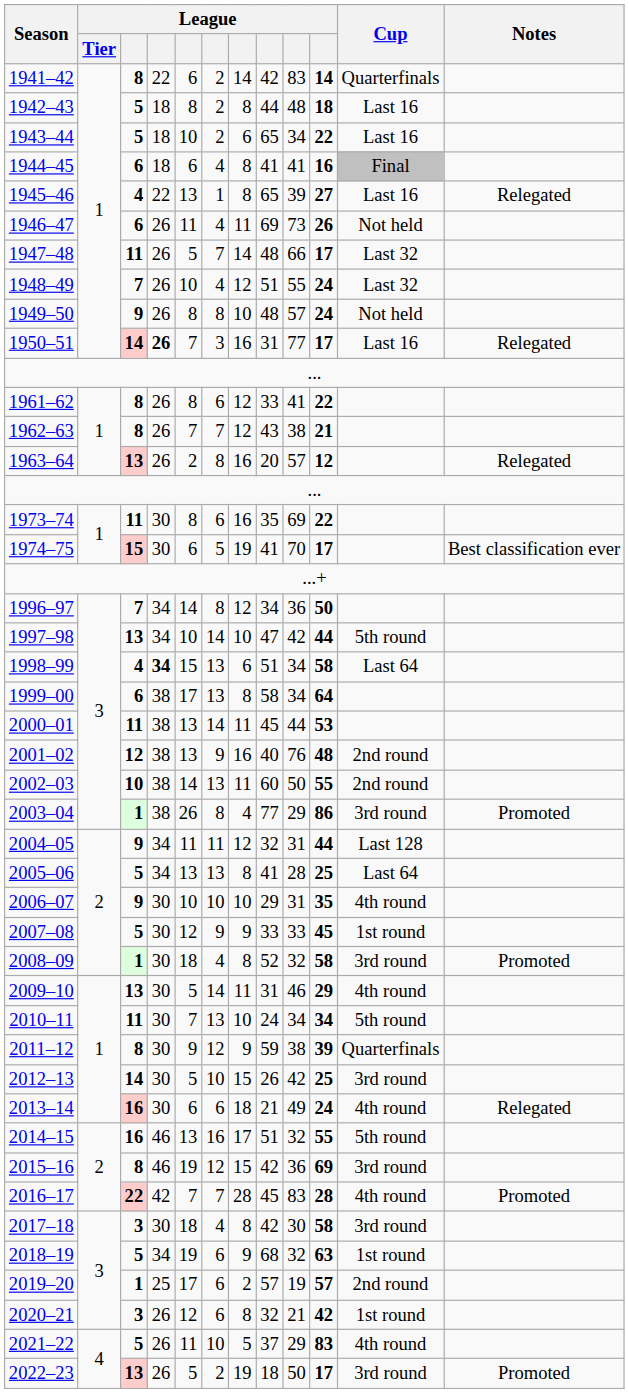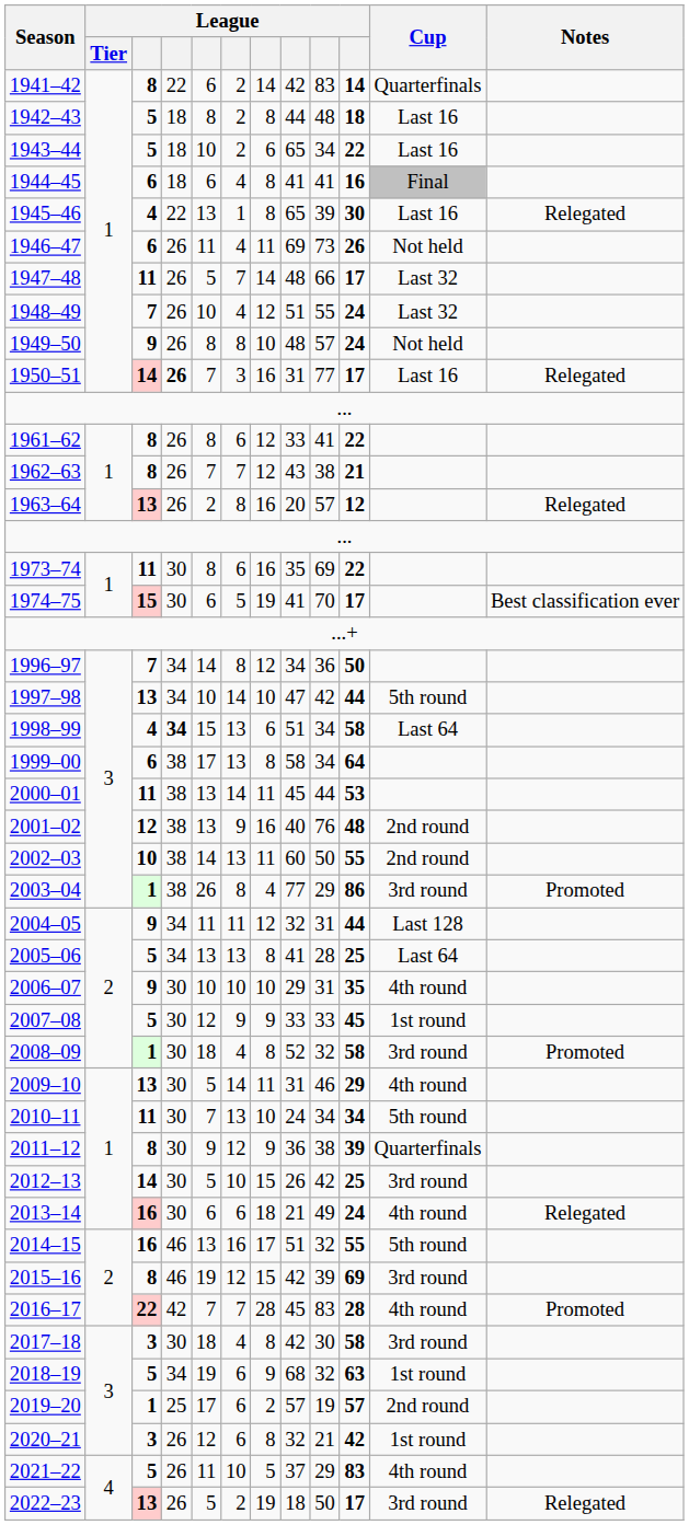 <table class="wikitable" style="text-align: center;">
 <tr style="background:#efefef;">
 <th scope=col rowspan="2">Season</th>
 <th scope=col colspan="9" class=unsortable>League</th>
 <th scope=col rowspan="2"><a href='#'>Cup</a></th>
 <th scope=col rowspan="2">Notes</th>
 </tr>
 <tr>
 <th><a href='#'>Tier</a></th>
 <th></th>
 <th></th>
 <th></th>
 <th></th>
 <th></th>
 <th></th>
 <th></th>
 <th></th>
 </tr>
 <tr>
 <td><a href='#'>1941–42</a></td>
 <td scope=col rowspan="10">1</td>
 <td align=right><strong>8</strong></td>
 <td align=right>22</td>
 <td align=right>6</td>
 <td align=right>2</td>
 <td align=right>14</td>
 <td align=right>42</td>
 <td align=right>83</td>
 <td align=right><strong>14</strong></td>
 <td>Quarterfinals</td>
 <td></td>
 </tr>
 <tr>
 <td><a href='#'>1942–43</a></td>
 <td align=right><strong>5</strong></td>
 <td align=right>18</td>
 <td align=right>8</td>
 <td align=right>2</td>
 <td align=right>8</td>
 <td align=right>44</td>
 <td align=right>48</td>
 <td align=right><strong>18</strong></td>
 <td>Last 16</td>
 <td></td>
 </tr>
 <tr>
 <td><a href='#'>1943–44</a></td>
 <td align=right><strong>5</strong></td>
 <td align=right>18</td>
 <td align=right>10</td>
 <td align=right>2</td>
 <td align=right>6</td>
 <td align=right>65</td>
 <td align=right>34</td>
 <td align=right><strong>22</strong></td>
 <td>Last 16</td>
 <td></td>
 </tr>
 <tr>
 <td><a href='#'>1944–45</a></td>
 <td align=right><strong>6</strong></td>
 <td align=right>18</td>
 <td align=right>6</td>
 <td align=right>4</td>
 <td align=right>8</td>
 <td align=right>41</td>
 <td align=right>41</td>
 <td align=right><strong>16</strong></td>
 <td bgcolor="silver">Final</td>
 <td></td>
 </tr>
 <tr>
 <td><a href='#'>1945–46</a></td>
 <td align=right><strong>4</strong></td>
 <td align=right>22</td>
 <td align=right>13</td>
 <td align=right>1</td>
 <td align=right>8</td>
 <td align=right>65</td>
 <td align=right>39</td>
-<td align=right><strong>27</strong></td>
+<td align=right><strong>30</strong></td>
 <td>Last 16</td>
 <td>Relegated</td>
 </tr>
 <tr>
 <td><a href='#'>1946–47</a></td>
 <td align=right><strong>6</strong></td>
 <td align=right>26</td>
 <td align=right>11</td>
 <td align=right>4</td>
 <td align=right>11</td>
 <td align=right>69</td>
 <td align=right>73</td>
 <td align=right><strong>26</strong></td>
 <td>Not held</td>
 <td></td>
 </tr>
 <tr>
 <td><a href='#'>1947–48</a></td>
 <td align=right><strong>11</strong></td>
 <td align=right>26</td>
 <td align=right>5</td>
 <td align=right>7</td>
 <td align=right>14</td>
 <td align=right>48</td>
 <td align=right>66</td>
 <td align=right><strong>17</strong></td>
 <td>Last 32</td>
 <td></td>
 </tr>
 <tr>
 <td><a href='#'>1948–49</a></td>
 <td align=right><strong>7</strong></td>
 <td align=right>26</td>
 <td align=right>10</td>
 <td align=right>4</td>
 <td align=right>12</td>
 <td align=right>51</td>
 <td align=right>55</td>
 <td align=right><strong>24</strong></td>
 <td>Last 32</td>
 <td></td>
 </tr>
 <tr>
 <td><a href='#'>1949–50</a></td>
 <td align=right><strong>9</strong></td>
 <td align=right>26</td>
 <td align=right>8</td>
 <td align=right>8</td>
 <td align=right>10</td>
 <td align=right>48</td>
 <td align=right>57</td>
 <td align=right><strong>24</strong></td>
 <td>Not held</td>
 <td></td>
 </tr>
 <tr>
 <td><a href='#'>1950–51</a></td>
 <td align=right bgcolor="#FFCCCC"> <strong>14</strong></td>
 <td align=right><strong>26</strong></td>
 <td align=right>7</td>
 <td align=right>3</td>
 <td align=right>16</td>
 <td align=right>31</td>
 <td align=right>77</td>
 <td align=right><strong>17</strong></td>
 <td>Last 16</td>
 <td>Relegated</td>
 </tr>
 <tr>
 <td colspan="12" style="text-align:center;">...</td>
 </tr>
 <tr>
 <td><a href='#'>1961–62</a></td>
 <td scope=col rowspan="3">1</td>
 <td align=right><strong>8</strong></td>
 <td align=right>26</td>
 <td align=right>8</td>
 <td align=right>6</td>
 <td align=right>12</td>
 <td align=right>33</td>
 <td align=right>41</td>
 <td align=right><strong>22</strong></td>
 <td></td>
 <td></td>
 </tr>
 <tr>
 <td><a href='#'>1962–63</a></td>
 <td align=right><strong>8</strong></td>
 <td align=right>26</td>
 <td align=right>7</td>
 <td align=right>7</td>
 <td align=right>12</td>
 <td align=right>43</td>
 <td align=right>38</td>
 <td align=right><strong>21</strong></td>
 <td></td>
 <td></td>
 </tr>
 <tr>
 <td><a href='#'>1963–64</a></td>
 <td align=right bgcolor="#FFCCCC"> <strong>13</strong></td>
 <td align=right>26</td>
 <td align=right>2</td>
 <td align=right>8</td>
 <td align=right>16</td>
 <td align=right>20</td>
 <td align=right>57</td>
 <td align=right><strong>12</strong></td>
 <td></td>
 <td>Relegated</td>
 </tr>
 <tr>
 <td colspan="12" style="text-align:center;">...</td>
 </tr>
 <tr>
 <td><a href='#'>1973–74</a></td>
 <td scope=col rowspan="2">1</td>
 <td align=right><strong>11</strong></td>
 <td align=right>30</td>
 <td align=right>8</td>
 <td align=right>6</td>
 <td align=right>16</td>
 <td align=right>35</td>
 <td align=right>69</td>
 <td align=right><strong>22</strong></td>
 <td></td>
 <td></td>
 </tr>
 <tr>
 <td><a href='#'>1974–75</a></td>
 <td align=right bgcolor="#FFCCCC"> <strong>15</strong></td>
 <td align=right>30</td>
 <td align=right>6</td>
 <td align=right>5</td>
 <td align=right>19</td>
 <td align=right>41</td>
 <td align=right>70</td>
 <td align=right><strong>17</strong></td>
 <td></td>
 <td>Best classification ever</td>
 </tr>
 <tr>
 <td colspan="12" style="text-align:center;">...+</td>
 </tr>
 <tr>
 <td><a href='#'>1996–97</a></td>
 <td scope=col rowspan="8">3</td>
 <td align=right><strong>7</strong></td>
 <td align=right>34</td>
 <td align=right>14</td>
 <td align=right>8</td>
 <td align=right>12</td>
 <td align=right>34</td>
 <td align=right>36</td>
 <td align=right><strong>50</strong></td>
 <td></td>
 <td></td>
 </tr>
 <tr>
 <td><a href='#'>1997–98</a></td>
 <td align=right><strong>13</strong></td>
 <td align=right>34</td>
 <td align=right>10</td>
 <td align=right>14</td>
 <td align=right>10</td>
 <td align=right>47</td>
 <td align=right>42</td>
 <td align=right><strong>44</strong></td>
 <td>5th round</td>
 <td></td>
 </tr>
 <tr>
 <td><a href='#'>1998–99</a></td>
 <td align=right><strong>4</strong></td>
 <td align=right><strong>34</strong></td>
 <td align=right>15</td>
 <td align=right>13</td>
 <td align=right>6</td>
 <td align=right>51</td>
 <td align=right>34</td>
 <td align=right><strong>58</strong></td>
 <td>Last 64</td>
 <td></td>
 </tr>
 <tr>
 <td><a href='#'>1999–00</a></td>
 <td align=right><strong>6</strong></td>
 <td align=right>38</td>
 <td align=right>17</td>
 <td align=right>13</td>
 <td align=right>8</td>
 <td align=right>58</td>
 <td align=right>34</td>
 <td align=right><strong>64</strong></td>
 <td></td>
 <td></td>
 </tr>
 <tr>
 <td><a href='#'>2000–01</a></td>
 <td align=right><strong>11</strong></td>
 <td align=right>38</td>
 <td align=right>13</td>
 <td align=right>14</td>
 <td align=right>11</td>
 <td align=right>45</td>
 <td align=right>44</td>
 <td align=right><strong>53</strong></td>
 <td></td>
 <td></td>
 </tr>
 <tr>
 <td><a href='#'>2001–02</a></td>
 <td align=right><strong>12</strong></td>
 <td align=right>38</td>
 <td align=right>13</td>
 <td align=right>9</td>
 <td align=right>16</td>
 <td align=right>40</td>
 <td align=right>76</td>
 <td align=right><strong>48</strong></td>
 <td>2nd round</td>
 <td></td>
 </tr>
 <tr>
 <td><a href='#'>2002–03</a></td>
 <td align=right><strong>10</strong></td>
 <td align=right>38</td>
 <td align=right>14</td>
 <td align=right>13</td>
 <td align=right>11</td>
 <td align=right>60</td>
 <td align=right>50</td>
 <td align=right><strong>55</strong></td>
 <td>2nd round</td>
 <td></td>
 </tr>
 <tr>
 <td><a href='#'>2003–04</a></td>
 <td align=right bgcolor="#DDFFDD"> <strong>1</strong></td>
 <td align=right>38</td>
 <td align=right>26</td>
 <td align=right>8</td>
 <td align=right>4</td>
 <td align=right>77</td>
 <td align=right>29</td>
 <td align=right><strong>86</strong></td>
 <td>3rd round</td>
 <td>Promoted</td>
 </tr>
 <tr>
 <td><a href='#'>2004–05</a></td>
 <td scope=col rowspan="5">2</td>
 <td align=right><strong>9</strong></td>
 <td align=right>34</td>
 <td align=right>11</td>
 <td align=right>11</td>
 <td align=right>12</td>
 <td align=right>32</td>
 <td align=right>31</td>
 <td align=right><strong>44</strong></td>
 <td>Last 128</td>
 <td></td>
 </tr>
 <tr>
 <td><a href='#'>2005–06</a></td>
 <td align=right><strong>5</strong></td>
 <td align=right>34</td>
 <td align=right>13</td>
 <td align=right>13</td>
 <td align=right>8</td>
 <td align=right>41</td>
 <td align=right>28</td>
 <td align=right><strong>25</strong></td>
 <td>Last 64</td>
 <td></td>
 </tr>
 <tr>
 <td><a href='#'>2006–07</a></td>
 <td align=right><strong>9</strong></td>
 <td align=right>30</td>
 <td align=right>10</td>
 <td align=right>10</td>
 <td align=right>10</td>
 <td align=right>29</td>
 <td align=right>31</td>
 <td align=right><strong>35</strong></td>
 <td>4th round</td>
 <td></td>
 </tr>
 <tr>
 <td><a href='#'>2007–08</a></td>
 <td align=right><strong>5</strong></td>
 <td align=right>30</td>
 <td align=right>12</td>
 <td align=right>9</td>
 <td align=right>9</td>
 <td align=right>33</td>
 <td align=right>33</td>
 <td align=right><strong>45</strong></td>
 <td>1st round</td>
 <td></td>
 </tr>
 <tr>
 <td><a href='#'>2008–09</a></td>
 <td align=right bgcolor="#DDFFDD"> <strong>1</strong></td>
 <td align=right>30</td>
 <td align=right>18</td>
 <td align=right>4</td>
 <td align=right>8</td>
 <td align=right>52</td>
 <td align=right>32</td>
 <td align=right><strong>58</strong></td>
 <td>3rd round</td>
 <td>Promoted</td>
 </tr>
 <tr>
 <td><a href='#'>2009–10</a></td>
 <td scope=col rowspan="5">1</td>
 <td align=right><strong>13</strong></td>
 <td align=right>30</td>
 <td align=right>5</td>
 <td align=right>14</td>
 <td align=right>11</td>
 <td align=right>31</td>
 <td align=right>46</td>
 <td align=right><strong>29</strong></td>
 <td>4th round</td>
 <td></td>
 </tr>
 <tr>
 <td><a href='#'>2010–11</a></td>
 <td align=right><strong>11</strong></td>
 <td align=right>30</td>
 <td align=right>7</td>
 <td align=right>13</td>
 <td align=right>10</td>
 <td align=right>24</td>
 <td align=right>34</td>
 <td align=right><strong>34</strong></td>
 <td>5th round</td>
 <td></td>
 </tr>
 <tr>
 <td><a href='#'>2011–12</a></td>
 <td align=right><strong>8</strong></td>
 <td align=right>30</td>
 <td align=right>9</td>
 <td align=right>12</td>
 <td align=right>9</td>
-<td align=right>59</td>
+<td align=right>36</td>
 <td align=right>38</td>
 <td align=right><strong>39</strong></td>
 <td>Quarterfinals</td>
 <td></td>
 </tr>
 <tr>
 <td><a href='#'>2012–13</a></td>
 <td align=right><strong>14</strong></td>
 <td align=right>30</td>
 <td align=right>5</td>
 <td align=right>10</td>
 <td align=right>15</td>
 <td align=right>26</td>
 <td align=right>42</td>
 <td align=right><strong>25</strong></td>
 <td>3rd round</td>
 <td></td>
 </tr>
 <tr>
 <td><a href='#'>2013–14</a></td>
 <td align=right bgcolor="#FFCCCC"> <strong>16</strong></td>
 <td align=right>30</td>
 <td align=right>6</td>
 <td align=right>6</td>
 <td align=right>18</td>
 <td align=right>21</td>
 <td align=right>49</td>
 <td align=right><strong>24</strong></td>
 <td>4th round</td>
 <td>Relegated</td>
 </tr>
 <tr>
 <td><a href='#'>2014–15</a></td>
 <td scope=col rowspan="3">2</td>
 <td align=right><strong>16</strong></td>
 <td align=right>46</td>
 <td align=right>13</td>
 <td align=right>16</td>
 <td align=right>17</td>
 <td align=right>51</td>
 <td align=right>32</td>
 <td align=right><strong>55</strong></td>
 <td>5th round</td>
 <td></td>
 </tr>
 <tr>
 <td><a href='#'>2015–16</a></td>
 <td align=right><strong>8</strong></td>
 <td align=right>46</td>
 <td align=right>19</td>
 <td align=right>12</td>
 <td align=right>15</td>
 <td align=right>42</td>
-<td align=right>36</td>
+<td align=right>39</td>
 <td align=right><strong>69</strong></td>
 <td>3rd round</td>
 <td></td>
 </tr>
 <tr>
 <td><a href='#'>2016–17</a></td>
 <td align=right bgcolor="#FFCCCC"> <strong>22</strong></td>
 <td align=right>42</td>
 <td align=right>7</td>
 <td align=right>7</td>
 <td align=right>28</td>
 <td align=right>45</td>
 <td align=right>83</td>
 <td align=right><strong>28</strong></td>
 <td>4th round</td>
 <td>Promoted</td>
 </tr>
 <tr>
 <td><a href='#'>2017–18</a></td>
 <td scope=col rowspan="4">3</td>
 <td align=right><strong>3</strong></td>
 <td align=right>30</td>
 <td align=right>18</td>
 <td align=right>4</td>
 <td align=right>8</td>
 <td align=right>42</td>
 <td align=right>30</td>
 <td align=right><strong>58</strong></td>
 <td>3rd round</td>
 <td></td>
 </tr>
 <tr>
 <td><a href='#'>2018–19</a></td>
 <td align=right><strong>5</strong></td>
 <td align=right>34</td>
 <td align=right>19</td>
 <td align=right>6</td>
 <td align=right>9</td>
 <td align=right>68</td>
 <td align=right>32</td>
 <td align=right><strong>63</strong></td>
 <td>1st round</td>
 <td></td>
 </tr>
 <tr>
 <td><a href='#'>2019–20</a></td>
 <td align=right><strong>1</strong></td>
 <td align=right>25</td>
 <td align=right>17</td>
 <td align=right>6</td>
 <td align=right>2</td>
 <td align=right>57</td>
 <td align=right>19</td>
 <td align=right><strong>57</strong></td>
 <td>2nd round</td>
 <td></td>
 </tr>
 <tr>
 <td><a href='#'>2020–21</a></td>
 <td align=right><strong>3</strong></td>
 <td align=right>26</td>
 <td align=right>12</td>
 <td align=right>6</td>
 <td align=right>8</td>
 <td align=right>32</td>
 <td align=right>21</td>
 <td align=right><strong>42</strong></td>
 <td>1st round</td>
 <td></td>
 </tr>
 <tr>
 <td><a href='#'>2021–22</a></td>
 <td scope=col rowspan="2">4</td>
 <td align=right><strong>5</strong></td>
 <td align=right>26</td>
 <td align=right>11</td>
 <td align=right>10</td>
 <td align=right>5</td>
 <td align=right>37</td>
 <td align=right>29</td>
 <td align=right><strong>83</strong></td>
 <td>4th round</td>
 <td></td>
 </tr>
 <tr>
 <td><a href='#'>2022–23</a></td>
 <td align=right bgcolor="#FFCCCC"> <strong>13</strong></td>
 <td align=right>26</td>
 <td align=right>5</td>
 <td align=right>2</td>
 <td align=right>19</td>
 <td align=right>18</td>
 <td align=right>50</td>
 <td align=right><strong>17</strong></td>
 <td>3rd round</td>
-<td>Promoted</td>
+<td>Relegated</td>
 </tr>
 </table>
